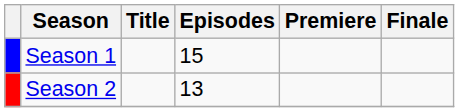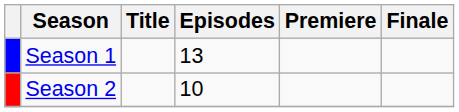 <table class="wikitable sortable">
 <tr>
 <th width=3px class=unsortable> </th>
 <th>Season</th>
 <th>Title</th>
 <th>Episodes</th>
 <th>Premiere</th>
 <th>Finale</th>
 </tr>
 <tr>
 <td style="background:blue;"> </td>
 <td><a href='#'>Season 1</a></td>
 <td></td>
-<td>15</td>
+<td>13</td>
 <td></td>
 <td></td>
 </tr>
 <tr>
 <td style="background:red;"> </td>
 <td><a href='#'>Season 2</a></td>
 <td></td>
-<td>13</td>
+<td>10</td>
 <td></td>
 <td></td>
 </tr>
 <tr>
 </tr>
 </table>
